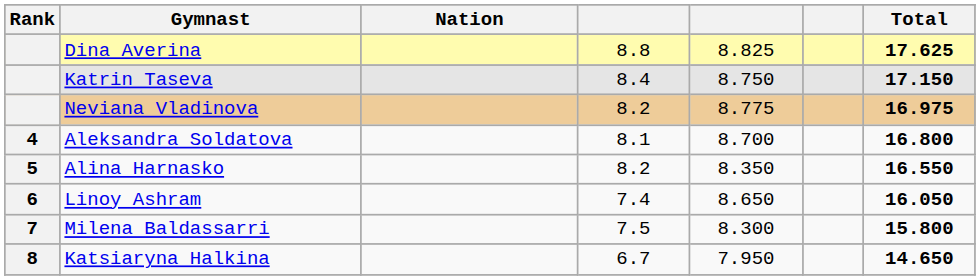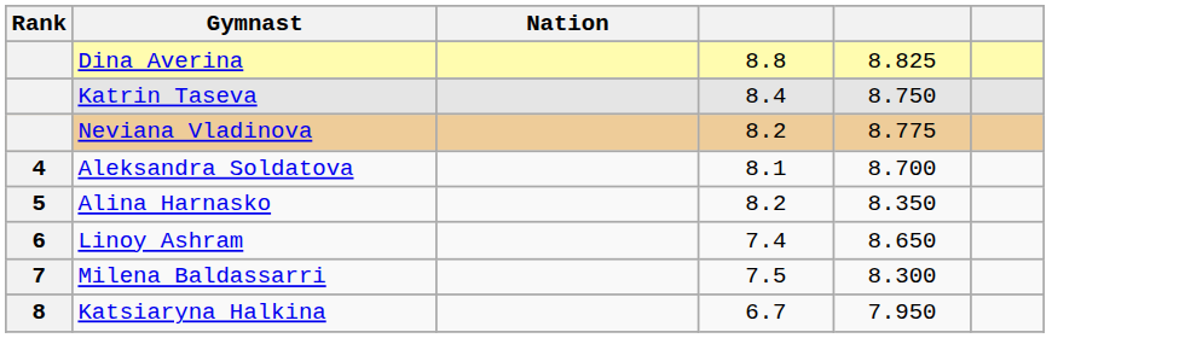 <table class="wikitable sortable" style="text-align:center; font-size:85%">
 <tr>
 <th scope="col" style="width:20px;">Rank</th>
 <th ! scope="col" style="width:170px;">Gymnast</th>
 <th ! scope="col" style="width:120px;">Nation</th>
 <th ! scope="col" style="width:60px;"></th>
 <th ! scope="col" style="width:60px;"></th>
 <th ! scope="col" style="width:30px;"></th>
-<th ! scope="col" style="width:60px;">Total</th>
 </tr>
 <tr bgcolor=fffcaf>
 <th scope=row></th>
 <td align=left><a href='#'>Dina Averina</a></td>
 <td style="text-align:left;"></td>
 <td>8.8</td>
 <td>8.825</td>
 <td></td>
-<td><strong>17.625</strong></td>
 </tr>
 <tr bgcolor=e5e5e5>
 <th scope=row></th>
 <td align=left><a href='#'>Katrin Taseva</a></td>
 <td style="text-align:left;"></td>
 <td>8.4</td>
 <td>8.750</td>
 <td></td>
-<td><strong>17.150</strong></td>
 </tr>
 <tr bgcolor=eecc99>
 <th scope=row></th>
 <td align=left><a href='#'>Neviana Vladinova</a></td>
 <td style="text-align:left;"></td>
 <td>8.2</td>
 <td>8.775</td>
 <td></td>
-<td><strong>16.975</strong></td>
 </tr>
 <tr>
 <th scope=row>4</th>
 <td align=left><a href='#'>Aleksandra Soldatova</a></td>
 <td style="text-align:left;"></td>
 <td>8.1</td>
 <td>8.700</td>
 <td></td>
-<td><strong>16.800</strong></td>
 </tr>
 <tr>
 <th scope=row>5</th>
 <td align=left><a href='#'>Alina Harnasko</a></td>
 <td style="text-align:left;"></td>
 <td>8.2</td>
 <td>8.350</td>
 <td></td>
-<td><strong>16.550</strong></td>
 </tr>
 <tr>
 <th scope=row>6</th>
 <td align=left><a href='#'>Linoy Ashram</a></td>
 <td style="text-align:left;"></td>
 <td>7.4</td>
 <td>8.650</td>
 <td></td>
-<td><strong>16.050</strong></td>
 </tr>
 <tr>
 <th scope=row>7</th>
 <td align=left><a href='#'>Milena Baldassarri</a></td>
 <td style="text-align:left;"></td>
 <td>7.5</td>
 <td>8.300</td>
 <td></td>
-<td><strong>15.800</strong></td>
 </tr>
 <tr>
 <th scope=row>8</th>
 <td align=left><a href='#'>Katsiaryna Halkina</a></td>
 <td style="text-align:left;"></td>
 <td>6.7</td>
 <td>7.950</td>
 <td></td>
-<td><strong>14.650</strong></td>
 </tr>
 </table>
